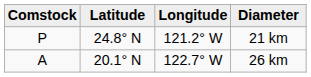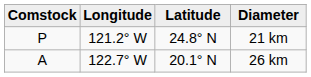 <table class="wikitable">
 <tr>
 <th width="25%" style="background:#eeeeee;">Comstock</th>
+<th width="25%" style="background:#eeeeee;">Longitude</th>
 <th width="25%" style="background:#eeeeee;">Latitude</th>
-<th width="25%" style="background:#eeeeee;">Longitude</th>
 <th width="25%" style="background:#eeeeee;">Diameter</th>
 </tr>
 <tr>
 <td align="center">P</td>
+<td align="center">121.2° W</td>
 <td align="center">24.8° N</td>
-<td align="center">121.2° W</td>
 <td align="center">21 km</td>
 </tr>
 <tr>
 <td align="center">A</td>
+<td align="center">122.7° W</td>
 <td align="center">20.1° N</td>
-<td align="center">122.7° W</td>
 <td align="center">26 km</td>
 </tr>
 </table>
